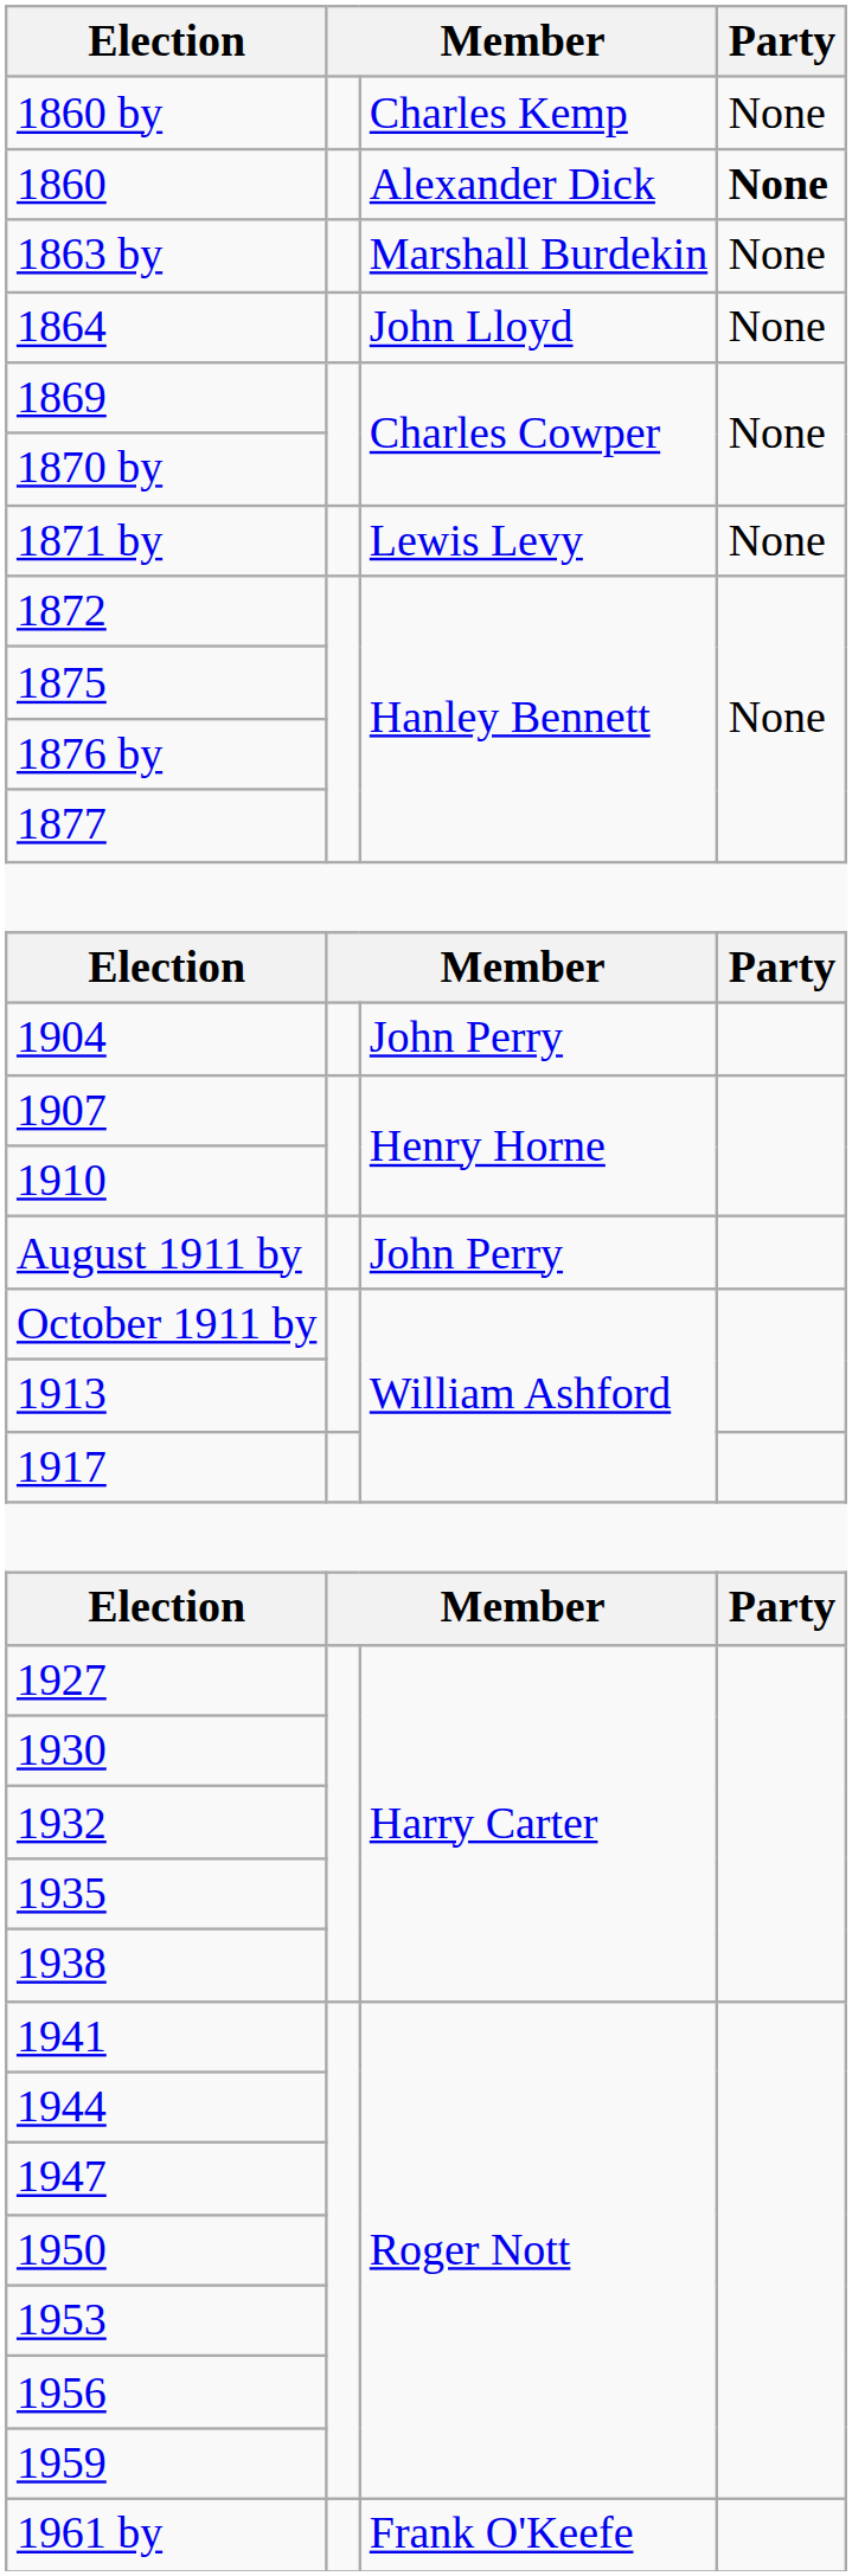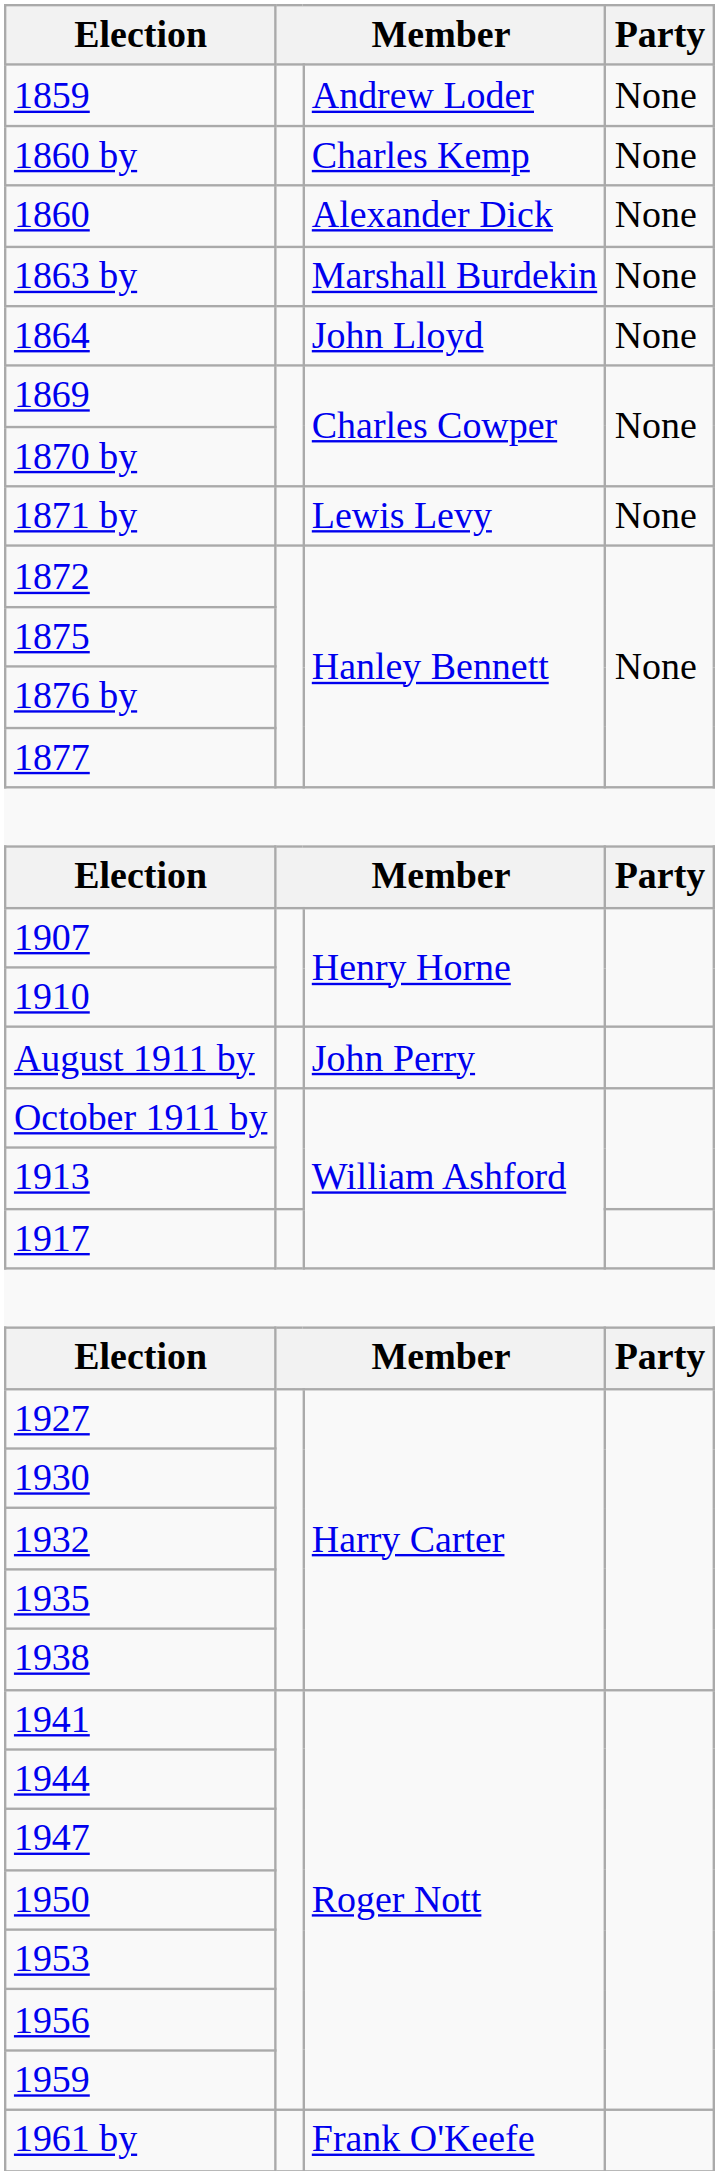 <table class="wikitable" style='border-style: none none none none;'>
 <tr>
 <th>Election</th>
 <th colspan="2">Member</th>
 <th>Party</th>
+</tr>
+<tr style="background: #f9f9f9">
+<td><a href='#'>1859</a></td>
+<td> </td>
+<td><a href='#'>Andrew Loder</a></td>
+<td>None</td>
 </tr>
 <tr style="background: #f9f9f9">
 <td><a href='#'>1860 by</a></td>
 <td> </td>
 <td><a href='#'>Charles Kemp</a></td>
 <td>None</td>
 </tr>
 <tr style="background: #f9f9f9">
 <td><a href='#'>1860</a></td>
 <td> </td>
 <td><a href='#'>Alexander Dick</a></td>
-<td><strong>None</strong></td>
+<td>None</td>
 </tr>
 <tr style="background: #f9f9f9">
 <td><a href='#'>1863 by</a></td>
 <td> </td>
 <td><a href='#'>Marshall Burdekin</a></td>
 <td>None</td>
 </tr>
 <tr style="background: #f9f9f9">
 <td><a href='#'>1864</a></td>
 <td> </td>
 <td><a href='#'>John Lloyd</a></td>
 <td>None</td>
 </tr>
 <tr style="background: #f9f9f9">
 <td><a href='#'>1869</a></td>
 <td rowspan="2" > </td>
 <td rowspan="2"><a href='#'>Charles Cowper</a></td>
 <td rowspan="2">None</td>
 </tr>
 <tr style="background: #f9f9f9">
 <td><a href='#'>1870 by</a></td>
 </tr>
 <tr style="background: #f9f9f9">
 <td><a href='#'>1871 by</a></td>
 <td> </td>
 <td><a href='#'>Lewis Levy</a></td>
 <td>None</td>
 </tr>
 <tr style="background: #f9f9f9">
 <td><a href='#'>1872</a></td>
 <td rowspan="4" > </td>
 <td rowspan="4"><a href='#'>Hanley Bennett</a></td>
 <td rowspan="4">None</td>
 </tr>
 <tr style="background: #f9f9f9">
 <td><a href='#'>1875</a></td>
 </tr>
 <tr style="background: #f9f9f9">
 <td><a href='#'>1876 by</a></td>
 </tr>
 <tr style="background: #f9f9f9">
 <td><a href='#'>1877</a></td>
 </tr>
 <tr>
 <td colspan="4" style='border-style: none none none none;'> </td>
 </tr>
 <tr>
 <th>Election</th>
 <th colspan="2">Member</th>
 <th>Party</th>
-</tr>
-<tr style="background: #f9f9f9">
-<td><a href='#'>1904</a></td>
-<td> </td>
-<td><a href='#'>John Perry</a></td>
-<td></td>
 </tr>
 <tr style="background: #f9f9f9">
 <td><a href='#'>1907</a></td>
 <td rowspan="2" > </td>
 <td rowspan="2"><a href='#'>Henry Horne</a></td>
 <td rowspan="2"></td>
 </tr>
 <tr style="background: #f9f9f9">
 <td><a href='#'>1910</a></td>
 </tr>
 <tr style="background: #f9f9f9">
 <td><a href='#'>August 1911 by</a></td>
 <td> </td>
 <td><a href='#'>John Perry</a></td>
 <td></td>
 </tr>
 <tr style="background: #f9f9f9">
 <td><a href='#'>October 1911 by</a></td>
 <td rowspan="2" > </td>
 <td rowspan="3"><a href='#'>William Ashford</a></td>
 <td rowspan="2"></td>
 </tr>
 <tr style="background: #f9f9f9">
 <td><a href='#'>1913</a></td>
 </tr>
 <tr style="background: #f9f9f9">
 <td><a href='#'>1917</a></td>
 <td> </td>
 <td></td>
 </tr>
 <tr>
 <td colspan="4" style='border-style: none none none none;'> </td>
 </tr>
 <tr>
 <th>Election</th>
 <th colspan="2">Member</th>
 <th>Party</th>
 </tr>
 <tr style="background: #f9f9f9">
 <td><a href='#'>1927</a></td>
 <td rowspan="5" > </td>
 <td rowspan="5"><a href='#'>Harry Carter</a></td>
 <td rowspan="5"></td>
 </tr>
 <tr style="background: #f9f9f9">
 <td><a href='#'>1930</a></td>
 </tr>
 <tr style="background: #f9f9f9">
 <td><a href='#'>1932</a></td>
 </tr>
 <tr style="background: #f9f9f9">
 <td><a href='#'>1935</a></td>
 </tr>
 <tr style="background: #f9f9f9">
 <td><a href='#'>1938</a></td>
 </tr>
 <tr style="background: #f9f9f9">
 <td><a href='#'>1941</a></td>
 <td rowspan="7" > </td>
 <td rowspan="7"><a href='#'>Roger Nott</a></td>
 <td rowspan="7"></td>
 </tr>
 <tr style="background: #f9f9f9">
 <td><a href='#'>1944</a></td>
 </tr>
 <tr style="background: #f9f9f9">
 <td><a href='#'>1947</a></td>
 </tr>
 <tr style="background: #f9f9f9">
 <td><a href='#'>1950</a></td>
 </tr>
 <tr style="background: #f9f9f9">
 <td><a href='#'>1953</a></td>
 </tr>
 <tr style="background: #f9f9f9">
 <td><a href='#'>1956</a></td>
 </tr>
 <tr style="background: #f9f9f9">
 <td><a href='#'>1959</a></td>
 </tr>
 <tr style="background: #f9f9f9">
 <td><a href='#'>1961 by</a></td>
 <td> </td>
 <td><a href='#'>Frank O'Keefe</a></td>
 <td></td>
 </tr>
 </table>
